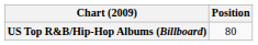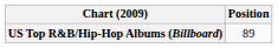 <table class="wikitable plainrowheaders" style="text-align:center">
 <tr>
 <th scope="col">Chart (2009)</th>
 <th scope="col">Position</th>
 </tr>
 <tr>
 <th scope="row">US Top R&B/Hip-Hop Albums (<em>Billboard</em>)</th>
-<td>80</td>
+<td>89</td>
 </tr>
 </table>
